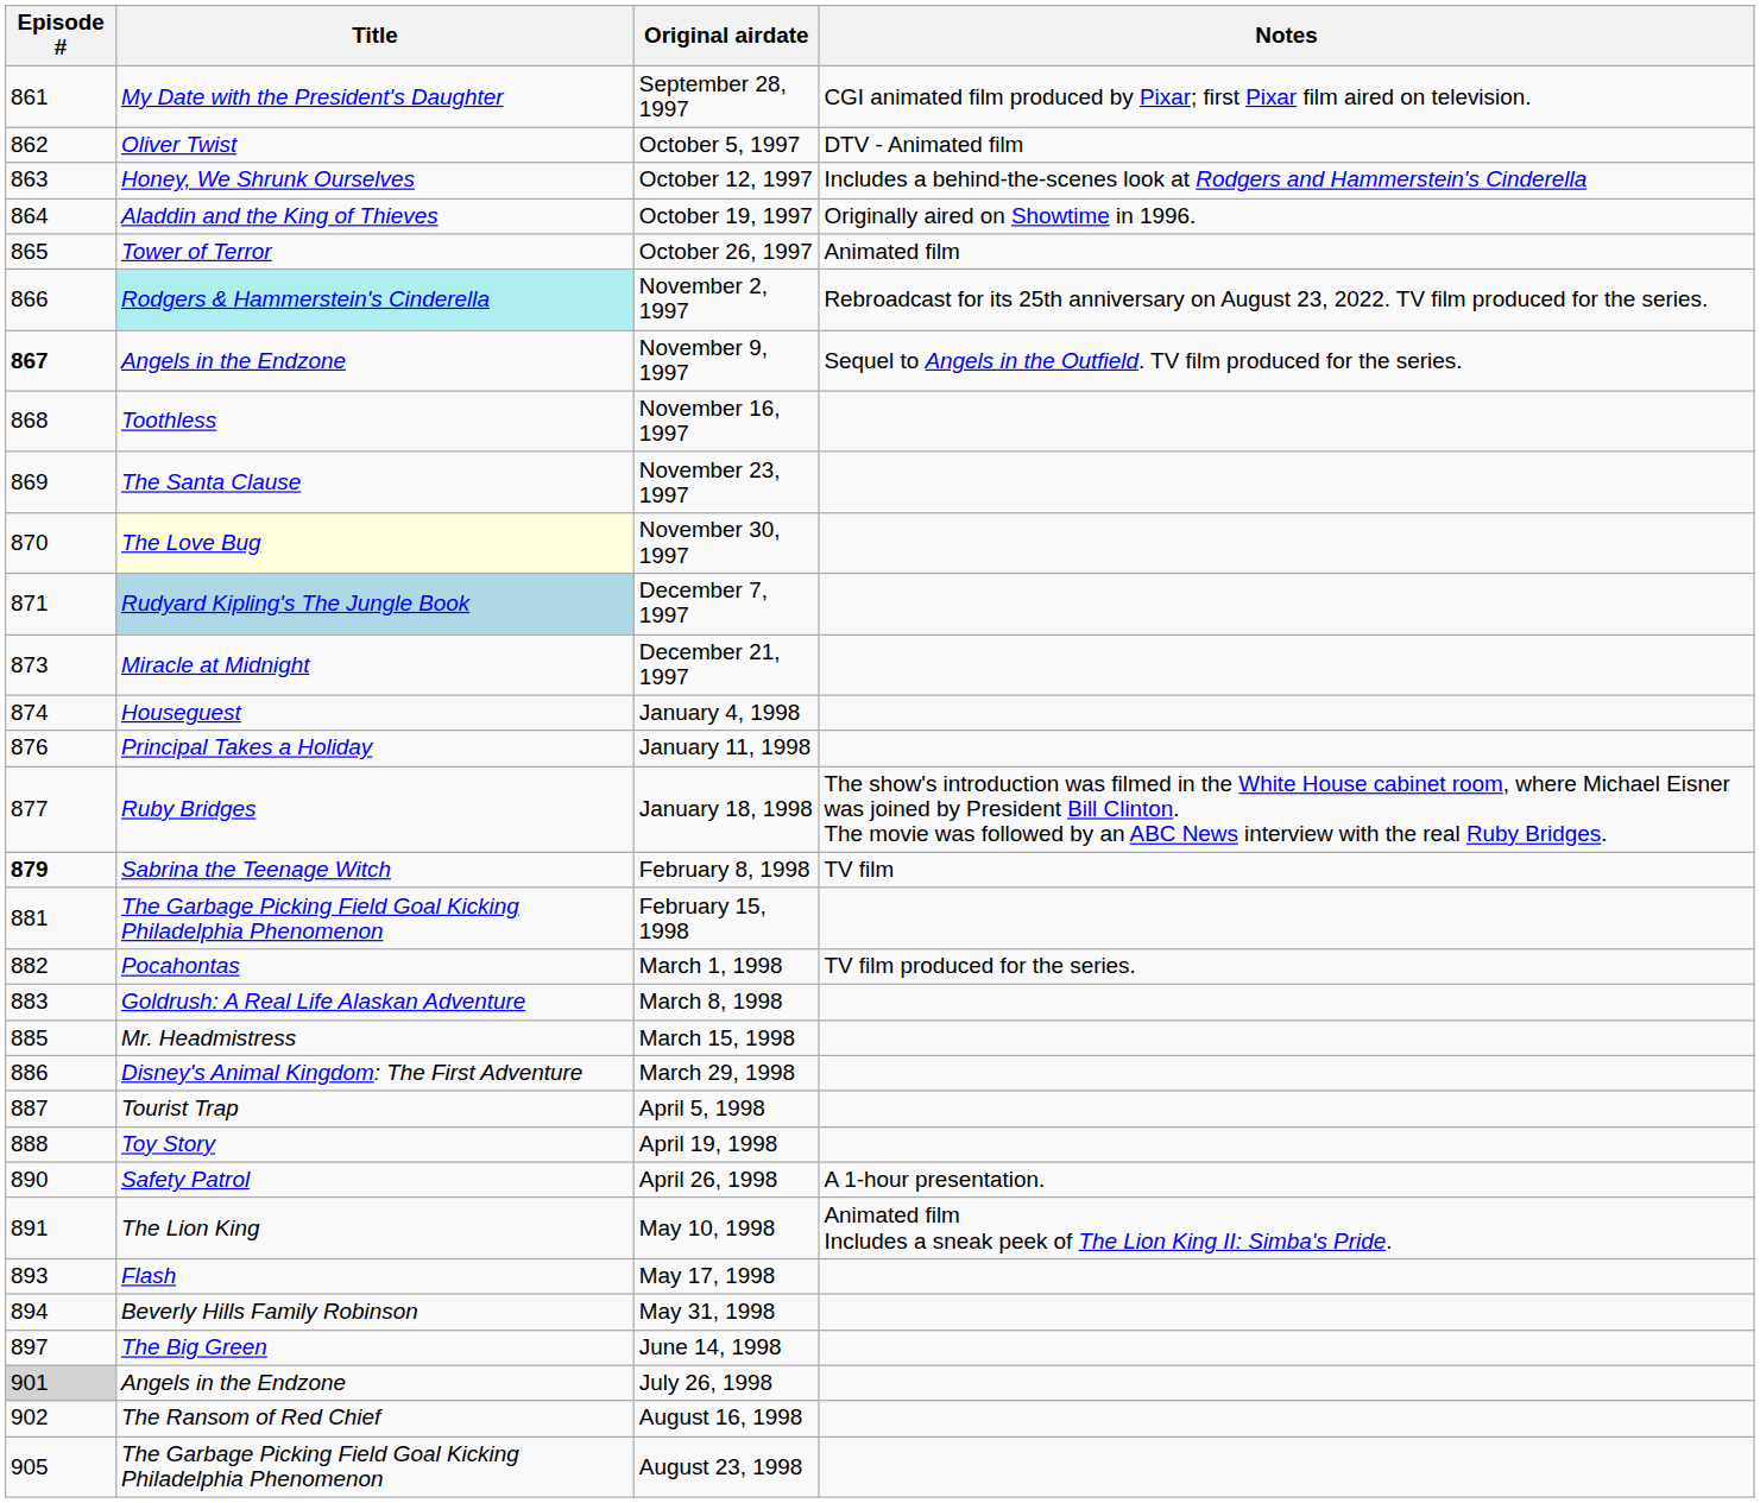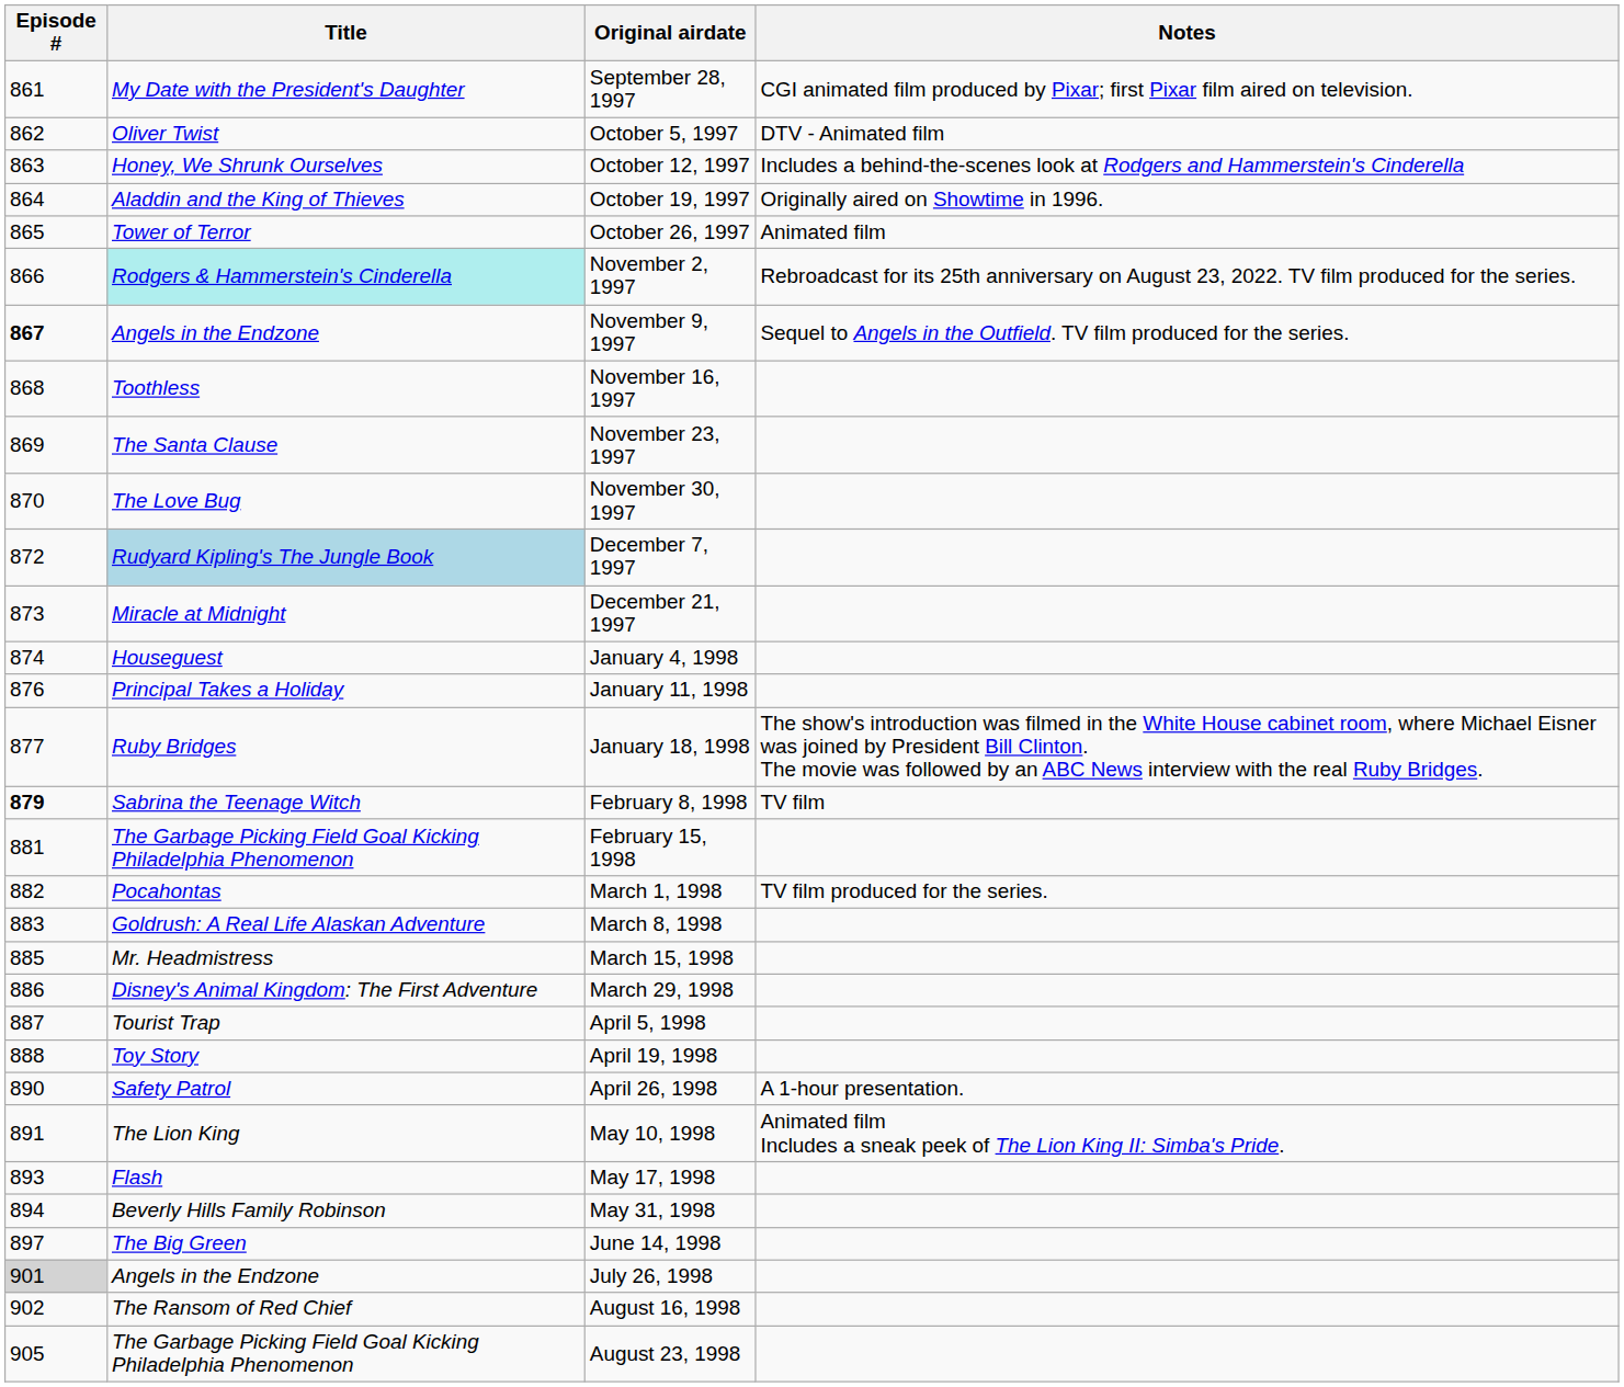 <table class="wikitable sortable">
 <tr>
 <th>Episode #</th>
 <th>Title</th>
 <th>Original airdate</th>
 <th>Notes</th>
 </tr>
 <tr>
 <td>861</td>
 <td><em><a href='#'>My Date with the President's Daughter</a></em></td>
 <td>September 28, 1997</td>
 <td>CGI animated film produced by <a href='#'>Pixar</a>; first <a href='#'>Pixar</a> film aired on television.</td>
 </tr>
 <tr>
 <td>862</td>
 <td><em><a href='#'>Oliver Twist</a></em></td>
 <td>October 5, 1997</td>
 <td>DTV - Animated film</td>
 </tr>
 <tr>
 <td>863</td>
 <td><em><a href='#'>Honey, We Shrunk Ourselves</a></em></td>
 <td>October 12, 1997</td>
 <td>Includes a behind-the-scenes look at <em><a href='#'>Rodgers and Hammerstein's Cinderella</a></em></td>
 </tr>
 <tr>
 <td>864</td>
 <td><em><a href='#'>Aladdin and the King of Thieves</a></em></td>
 <td>October 19, 1997</td>
 <td>Originally aired on <a href='#'>Showtime</a> in 1996.</td>
 </tr>
 <tr>
 <td>865</td>
 <td><em><a href='#'>Tower of Terror</a></em></td>
 <td>October 26, 1997</td>
 <td>Animated film</td>
 </tr>
 <tr>
 <td>866</td>
 <td style="background: paleturquoise;"><em><a href='#'>Rodgers & Hammerstein's Cinderella</a></em></td>
 <td>November 2, 1997</td>
 <td>Rebroadcast for its 25th anniversary on August 23, 2022. TV film produced for the series.</td>
 </tr>
 <tr>
 <td><strong>867</strong></td>
 <td><em><a href='#'>Angels in the Endzone</a></em></td>
 <td>November 9, 1997</td>
 <td>Sequel to <em><a href='#'>Angels in the Outfield</a></em>. TV film produced for the series.</td>
 </tr>
 <tr>
 <td>868</td>
 <td><em><a href='#'>Toothless</a></em></td>
 <td>November 16, 1997</td>
 <td></td>
 </tr>
 <tr>
 <td>869</td>
 <td><em><a href='#'>The Santa Clause</a></em></td>
 <td>November 23, 1997</td>
 <td></td>
 </tr>
 <tr>
 <td>870</td>
-<td style="background: lightyellow;"><em><a href='#'>The Love Bug</a></em></td>
+<td><em><a href='#'>The Love Bug</a></em></td>
 <td>November 30, 1997</td>
 <td></td>
 </tr>
 <tr>
-<td>871</td>
+<td>872</td>
 <td style="background: lightblue;"><em><a href='#'>Rudyard Kipling's The Jungle Book</a></em></td>
 <td>December 7, 1997</td>
 <td></td>
 </tr>
 <tr>
 <td>873</td>
 <td><em><a href='#'>Miracle at Midnight</a></em></td>
 <td>December 21, 1997</td>
 <td></td>
 </tr>
 <tr>
 <td>874</td>
 <td><em><a href='#'>Houseguest</a></em></td>
 <td>January 4, 1998</td>
 <td></td>
 </tr>
 <tr>
 <td>876</td>
 <td><em><a href='#'>Principal Takes a Holiday</a></em></td>
 <td>January 11, 1998</td>
 <td></td>
 </tr>
 <tr>
 <td>877</td>
 <td><em><a href='#'>Ruby Bridges</a></em></td>
 <td>January 18, 1998</td>
 <td>The show's introduction was filmed in the <a href='#'>White House cabinet room</a>, where Michael Eisner was joined by President <a href='#'>Bill Clinton</a>.<br>The movie was followed by an <a href='#'>ABC News</a> interview with the real <a href='#'>Ruby Bridges</a>.</td>
 </tr>
 <tr>
 <td><strong>879</strong></td>
 <td><em><a href='#'>Sabrina the Teenage Witch</a></em></td>
 <td>February 8, 1998</td>
 <td>TV film</td>
 </tr>
 <tr>
 <td>881</td>
 <td><em><a href='#'>The Garbage Picking Field Goal Kicking Philadelphia Phenomenon</a></em></td>
 <td>February 15, 1998</td>
 <td></td>
 </tr>
 <tr>
 <td>882</td>
 <td><em><a href='#'>Pocahontas</a></em></td>
 <td>March 1, 1998</td>
 <td>TV film produced for the series.</td>
 </tr>
 <tr>
 <td>883</td>
 <td><em><a href='#'>Goldrush: A Real Life Alaskan Adventure</a></em></td>
 <td>March 8, 1998</td>
 <td></td>
 </tr>
 <tr>
 <td>885</td>
 <td><em>Mr. Headmistress</em></td>
 <td>March 15, 1998</td>
 <td></td>
 </tr>
 <tr>
 <td>886</td>
 <td><em><a href='#'>Disney's Animal Kingdom</a>: The First Adventure</em></td>
 <td>March 29, 1998</td>
 <td></td>
 </tr>
 <tr>
 <td>887</td>
 <td><em>Tourist Trap</em></td>
 <td>April 5, 1998</td>
 <td></td>
 </tr>
 <tr>
 <td>888</td>
 <td><em><a href='#'>Toy Story</a></em></td>
 <td>April 19, 1998</td>
 <td></td>
 </tr>
 <tr>
 <td>890</td>
 <td><em><a href='#'>Safety Patrol</a></em></td>
 <td>April 26, 1998</td>
 <td>A 1-hour presentation.</td>
 </tr>
 <tr>
 <td>891</td>
 <td><em>The Lion King</em></td>
 <td>May 10, 1998</td>
 <td>Animated film<br>Includes a sneak peek of <em><a href='#'>The Lion King II: Simba's Pride</a></em>.</td>
 </tr>
 <tr>
 <td>893</td>
 <td><em><a href='#'>Flash</a></em></td>
 <td>May 17, 1998</td>
 <td></td>
 </tr>
 <tr>
 <td>894</td>
 <td><em>Beverly Hills Family Robinson</em></td>
 <td>May 31, 1998</td>
 <td></td>
 </tr>
 <tr>
 <td>897</td>
 <td><em><a href='#'>The Big Green</a></em></td>
 <td>June 14, 1998</td>
 <td></td>
 </tr>
 <tr>
 <td style="background: lightgrey;">901</td>
 <td><em>Angels in the Endzone</em></td>
 <td>July 26, 1998</td>
 <td></td>
 </tr>
 <tr>
 <td>902</td>
 <td><em>The Ransom of Red Chief</em></td>
 <td>August 16, 1998</td>
 <td></td>
 </tr>
 <tr>
 <td>905</td>
 <td><em>The Garbage Picking Field Goal Kicking Philadelphia Phenomenon</em></td>
 <td>August 23, 1998</td>
 </tr>
 </table>
